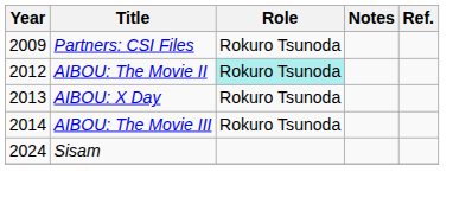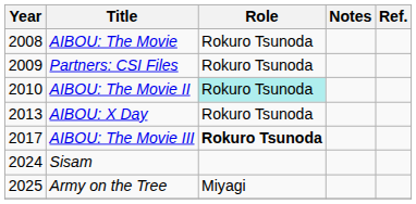 <table class="wikitable">
 <tr>
 <th>Year</th>
 <th>Title</th>
 <th>Role</th>
 <th>Notes</th>
 <th>Ref.</th>
 </tr>
 <tr>
+<td>2008</td>
+<td><em><a href='#'>AIBOU: The Movie</a></em></td>
+<td>Rokuro Tsunoda</td>
+<td></td>
+<td></td>
+</tr>
+<tr>
 <td>2009</td>
 <td><em><a href='#'>Partners: CSI Files</a></em></td>
 <td>Rokuro Tsunoda</td>
 <td></td>
 <td></td>
 </tr>
 <tr>
-<td>2012</td>
+<td>2010</td>
 <td><em><a href='#'>AIBOU: The Movie II</a></em></td>
 <td style="background: paleturquoise;">Rokuro Tsunoda</td>
 <td></td>
 <td></td>
 </tr>
 <tr>
 <td>2013</td>
 <td><em><a href='#'>AIBOU: X Day</a></em></td>
 <td>Rokuro Tsunoda</td>
 <td></td>
 <td></td>
 </tr>
 <tr>
-<td>2014</td>
+<td>2017</td>
 <td><em><a href='#'>AIBOU: The Movie III</a></em></td>
-<td>Rokuro Tsunoda</td>
+<td><strong>Rokuro Tsunoda</strong></td>
 <td></td>
 <td></td>
 </tr>
 <tr>
 <td>2024</td>
 <td><em>Sisam</em></td>
 <td></td>
 <td></td>
 <td></td>
 </tr>
 <tr>
+<td>2025</td>
+<td><em>Army on the Tree</em></td>
+<td>Miyagi</td>
+<td></td>
+<td></td>
+</tr>
+<tr>
 </tr>
 </table>
